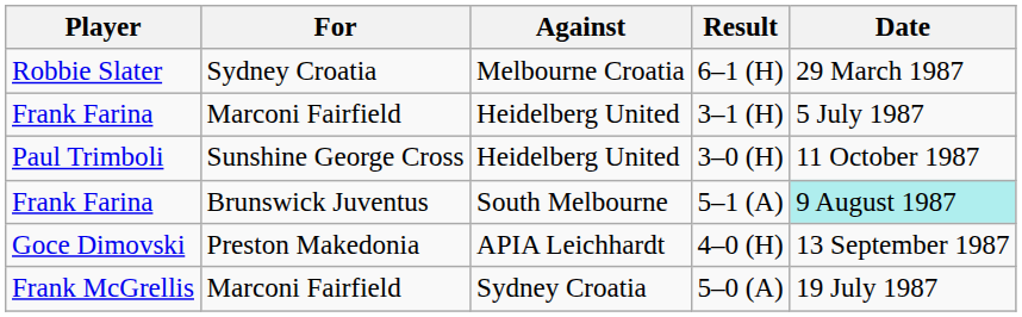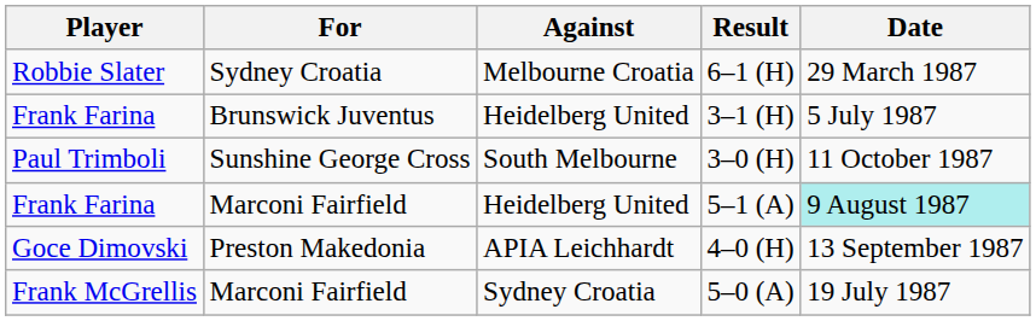 <table class="wikitable">
 <tr>
 <th>Player</th>
 <th>For</th>
 <th>Against</th>
 <th style="text-align:center">Result</th>
 <th>Date</th>
 </tr>
 <tr>
 <td> <a href='#'>Robbie Slater</a></td>
 <td>Sydney Croatia</td>
 <td>Melbourne Croatia</td>
 <td>6–1 (H)</td>
 <td>29 March 1987</td>
 </tr>
 <tr>
 <td> <a href='#'>Frank Farina</a></td>
-<td>Marconi Fairfield</td>
+<td>Brunswick Juventus</td>
 <td>Heidelberg United</td>
 <td>3–1 (H)</td>
 <td>5 July 1987</td>
 </tr>
 <tr>
 <td> <a href='#'>Paul Trimboli</a></td>
 <td>Sunshine George Cross</td>
-<td>Heidelberg United</td>
+<td>South Melbourne</td>
 <td>3–0 (H)</td>
 <td>11 October 1987</td>
 </tr>
 <tr>
 <td> <a href='#'>Frank Farina</a></td>
-<td>Brunswick Juventus</td>
-<td>South Melbourne</td>
+<td>Marconi Fairfield</td>
+<td>Heidelberg United</td>
 <td>5–1 (A)</td>
 <td style="background: paleturquoise;">9 August 1987</td>
 </tr>
 <tr>
 <td> <a href='#'>Goce Dimovski</a></td>
 <td>Preston Makedonia</td>
 <td>APIA Leichhardt</td>
 <td>4–0 (H)</td>
 <td>13 September 1987</td>
 </tr>
 <tr>
 <td> <a href='#'>Frank McGrellis</a></td>
 <td>Marconi Fairfield</td>
 <td>Sydney Croatia</td>
 <td>5–0 (A)</td>
 <td>19 July 1987</td>
 </tr>
 </table>
